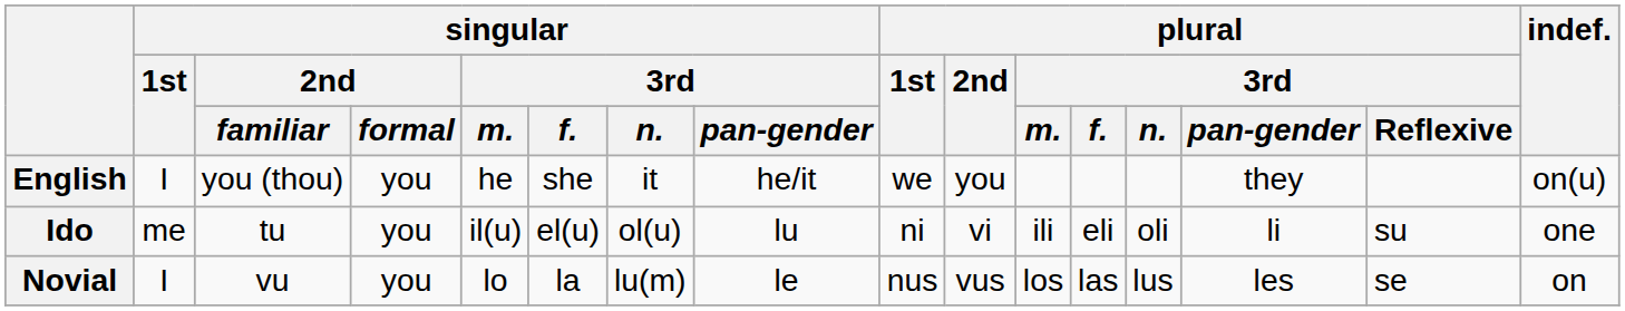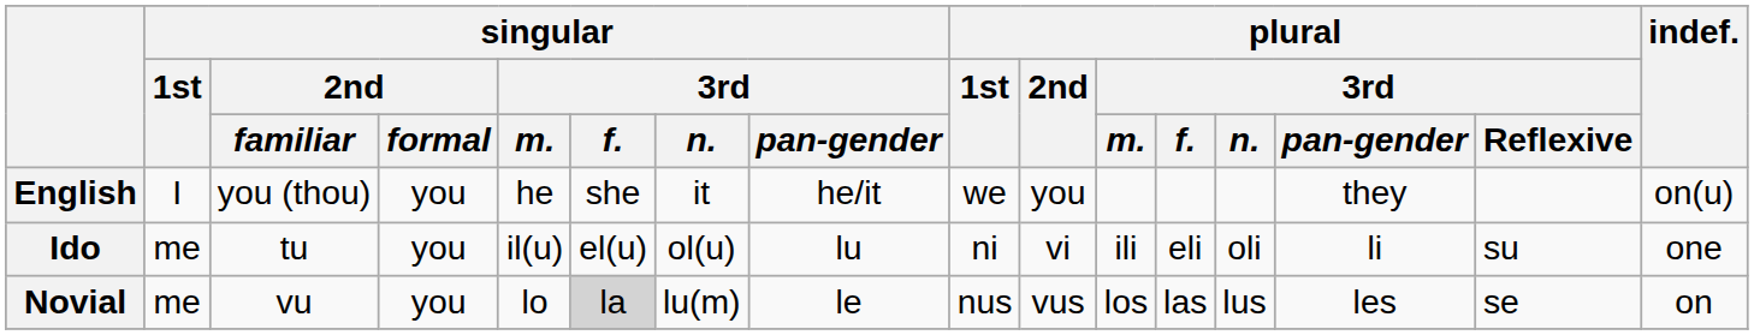 <table class="wikitable">
 <tr>
 <th rowspan="3"></th>
 <th colspan="7" valign="top">singular</th>
 <th colspan="7" valign="top">plural</th>
 <th rowspan="3" valign="top">indef.</th>
 </tr>
 <tr>
 <th rowspan="2" valign="top">1st</th>
 <th colspan="2" valign="top">2nd</th>
 <th colspan="4" valign="top">3rd</th>
 <th rowspan="2" valign="top">1st</th>
 <th rowspan="2" valign="top">2nd</th>
 <th colspan="5" valign="top">3rd</th>
 </tr>
 <tr>
 <th><em>familiar</em></th>
 <th><em>formal</em></th>
 <th><em>m.</em></th>
 <th><em>f.</em></th>
 <th><em>n.</em></th>
 <th><em>pan-gender</em></th>
 <th><em>m.</em></th>
 <th><em>f.</em></th>
 <th><em>n.</em></th>
 <th><em>pan-gender</em></th>
 <th>Reflexive</th>
 </tr>
 <tr>
 <th>English</th>
 <td align="center">I</td>
 <td align="center">you (thou)</td>
 <td align="center">you</td>
 <td align="center">he</td>
 <td align="center">she</td>
 <td align="center">it</td>
 <td align="center">he/it</td>
 <td align="center">we</td>
 <td align="center">you</td>
 <td align="center"> </td>
 <td align="center"> </td>
 <td align="center"> </td>
 <td align="center">they</td>
 <td></td>
 <td align="center">on(u)</td>
 </tr>
 <tr>
 <th>Ido</th>
 <td align="center">me</td>
 <td align="center">tu</td>
 <td align="center">you</td>
 <td align="center">il(u)</td>
 <td align="center">el(u)</td>
 <td align="center">ol(u)</td>
 <td align="center">lu</td>
 <td align="center">ni</td>
 <td align="center">vi</td>
 <td align="center">ili</td>
 <td align="center">eli</td>
 <td align="center">oli</td>
 <td align="center">li</td>
 <td>su</td>
 <td align="center">one</td>
 </tr>
 <tr>
 <th>Novial</th>
-<td align="center">I</td>
+<td align="center">me</td>
 <td align="center">vu</td>
 <td align="center">you</td>
 <td align="center">lo</td>
-<td align="center">la</td>
+<td align="center" style="background: lightgrey;">la</td>
 <td align="center">lu(m)</td>
 <td align="center">le</td>
 <td align="center">nus</td>
 <td align="center">vus</td>
 <td align="center">los</td>
 <td align="center">las</td>
 <td align="center">lus</td>
 <td align="center">les</td>
 <td>se</td>
 <td align="center">on</td>
 </tr>
 </table>
